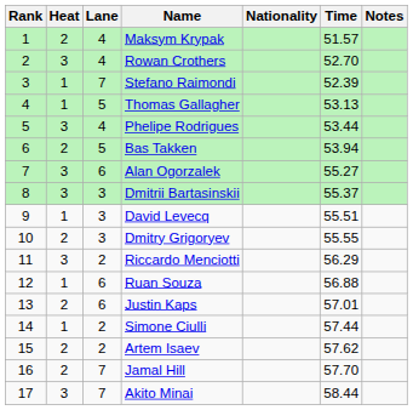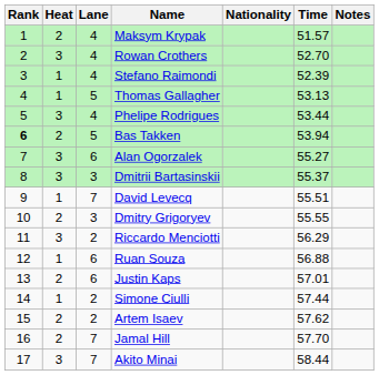 <table class="wikitable sortable" style="text-align:center">
 <tr>
 <th>Rank</th>
 <th>Heat</th>
 <th>Lane</th>
 <th>Name</th>
 <th>Nationality</th>
 <th>Time</th>
 <th>Notes</th>
 </tr>
 <tr bgcolor=bbf3bb>
 <td>1</td>
 <td>2</td>
 <td>4</td>
 <td align=left><a href='#'>Maksym Krypak</a></td>
 <td align=left></td>
 <td>51.57</td>
 <td></td>
 </tr>
 <tr bgcolor=bbf3bb>
 <td>2</td>
 <td>3</td>
 <td>4</td>
 <td align=left><a href='#'>Rowan Crothers</a></td>
 <td align=left></td>
 <td>52.70</td>
 <td></td>
 </tr>
 <tr bgcolor=bbf3bb>
 <td>3</td>
 <td>1</td>
-<td>7</td>
+<td>4</td>
 <td align=left><a href='#'>Stefano Raimondi</a></td>
 <td align=left></td>
 <td>52.39</td>
 <td></td>
 </tr>
 <tr bgcolor=bbf3bb>
 <td>4</td>
 <td>1</td>
 <td>5</td>
 <td align=left><a href='#'>Thomas Gallagher</a></td>
 <td align=left></td>
 <td>53.13</td>
 <td></td>
 </tr>
 <tr bgcolor=bbf3bb>
 <td>5</td>
 <td>3</td>
 <td>4</td>
 <td align=left><a href='#'>Phelipe Rodrigues</a></td>
 <td align=left></td>
 <td>53.44</td>
 <td></td>
 </tr>
 <tr bgcolor=bbf3bb>
-<td>6</td>
+<td><strong>6</strong></td>
 <td>2</td>
 <td>5</td>
 <td align=left><a href='#'>Bas Takken</a></td>
 <td align=left></td>
 <td>53.94</td>
 <td></td>
 </tr>
 <tr bgcolor=bbf3bb>
 <td>7</td>
 <td>3</td>
 <td>6</td>
 <td align=left><a href='#'>Alan Ogorzalek</a></td>
 <td align=left></td>
 <td>55.27</td>
 <td></td>
 </tr>
 <tr bgcolor=bbf3bb>
 <td>8</td>
 <td>3</td>
 <td>3</td>
 <td align=left><a href='#'>Dmitrii Bartasinskii</a></td>
 <td align=left></td>
 <td>55.37</td>
 <td></td>
 </tr>
 <tr>
 <td>9</td>
 <td>1</td>
-<td>3</td>
+<td>7</td>
 <td align=left><a href='#'>David Levecq</a></td>
 <td align=left></td>
 <td>55.51</td>
 <td></td>
 </tr>
 <tr>
 <td>10</td>
 <td>2</td>
 <td>3</td>
 <td align=left><a href='#'>Dmitry Grigoryev</a></td>
 <td align=left></td>
 <td>55.55</td>
 <td></td>
 </tr>
 <tr>
 <td>11</td>
 <td>3</td>
 <td>2</td>
 <td align=left><a href='#'>Riccardo Menciotti</a></td>
 <td align=left></td>
 <td>56.29</td>
 <td></td>
 </tr>
 <tr>
 <td>12</td>
 <td>1</td>
 <td>6</td>
 <td align=left><a href='#'>Ruan Souza</a></td>
 <td align=left></td>
 <td>56.88</td>
 <td></td>
 </tr>
 <tr>
 <td>13</td>
 <td>2</td>
 <td>6</td>
 <td align=left><a href='#'>Justin Kaps</a></td>
 <td align=left></td>
 <td>57.01</td>
 <td></td>
 </tr>
 <tr>
 <td>14</td>
 <td>1</td>
 <td>2</td>
 <td align=left><a href='#'>Simone Ciulli</a></td>
 <td align=left></td>
 <td>57.44</td>
 <td></td>
 </tr>
 <tr>
 <td>15</td>
 <td>2</td>
 <td>2</td>
 <td align=left><a href='#'>Artem Isaev</a></td>
 <td align=left></td>
 <td>57.62</td>
 <td></td>
 </tr>
 <tr>
 <td>16</td>
 <td>2</td>
 <td>7</td>
 <td align=left><a href='#'>Jamal Hill</a></td>
 <td align=left></td>
 <td>57.70</td>
 <td></td>
 </tr>
 <tr>
 <td>17</td>
 <td>3</td>
 <td>7</td>
 <td align=left><a href='#'>Akito Minai</a></td>
 <td align=left></td>
 <td>58.44</td>
 <td></td>
 </tr>
 </table>
